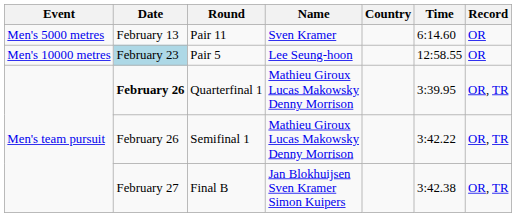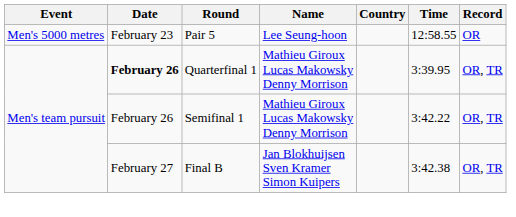 <table class="wikitable sortable">
 <tr>
 <th>Event</th>
 <th>Date</th>
 <th>Round</th>
 <th>Name</th>
 <th>Country</th>
 <th>Time</th>
 <th>Record</th>
 </tr>
 <tr>
 <td><a href='#'>Men's 5000 metres</a></td>
-<td>February 13</td>
-<td>Pair 11</td>
-<td><a href='#'>Sven Kramer</a></td>
-<td></td>
-<td>6:14.60</td>
-<td><a href='#'>OR</a></td>
-</tr>
-<tr>
-<td><a href='#'>Men's 10000 metres</a></td>
-<td style="background: lightblue;">February 23</td>
+<td>February 23</td>
 <td>Pair 5</td>
 <td><a href='#'>Lee Seung-hoon</a></td>
 <td></td>
 <td>12:58.55</td>
 <td><a href='#'>OR</a></td>
 </tr>
 <tr>
 <td rowspan=3><a href='#'>Men's team pursuit</a></td>
 <td><strong>February 26</strong></td>
 <td>Quarterfinal 1</td>
 <td><a href='#'>Mathieu Giroux</a><br><a href='#'>Lucas Makowsky</a><br><a href='#'>Denny Morrison</a></td>
 <td></td>
 <td>3:39.95</td>
 <td><a href='#'>OR</a>, <a href='#'>TR</a></td>
 </tr>
 <tr>
 <td>February 26</td>
 <td>Semifinal 1</td>
 <td><a href='#'>Mathieu Giroux</a><br><a href='#'>Lucas Makowsky</a><br><a href='#'>Denny Morrison</a></td>
 <td></td>
 <td>3:42.22</td>
 <td><a href='#'>OR</a>, <a href='#'>TR</a></td>
 </tr>
 <tr>
 <td>February 27</td>
 <td>Final B</td>
 <td><a href='#'>Jan Blokhuijsen</a><br><a href='#'>Sven Kramer</a><br><a href='#'>Simon Kuipers</a></td>
 <td></td>
 <td>3:42.38</td>
 <td><a href='#'>OR</a>, <a href='#'>TR</a></td>
 </tr>
 </table>
